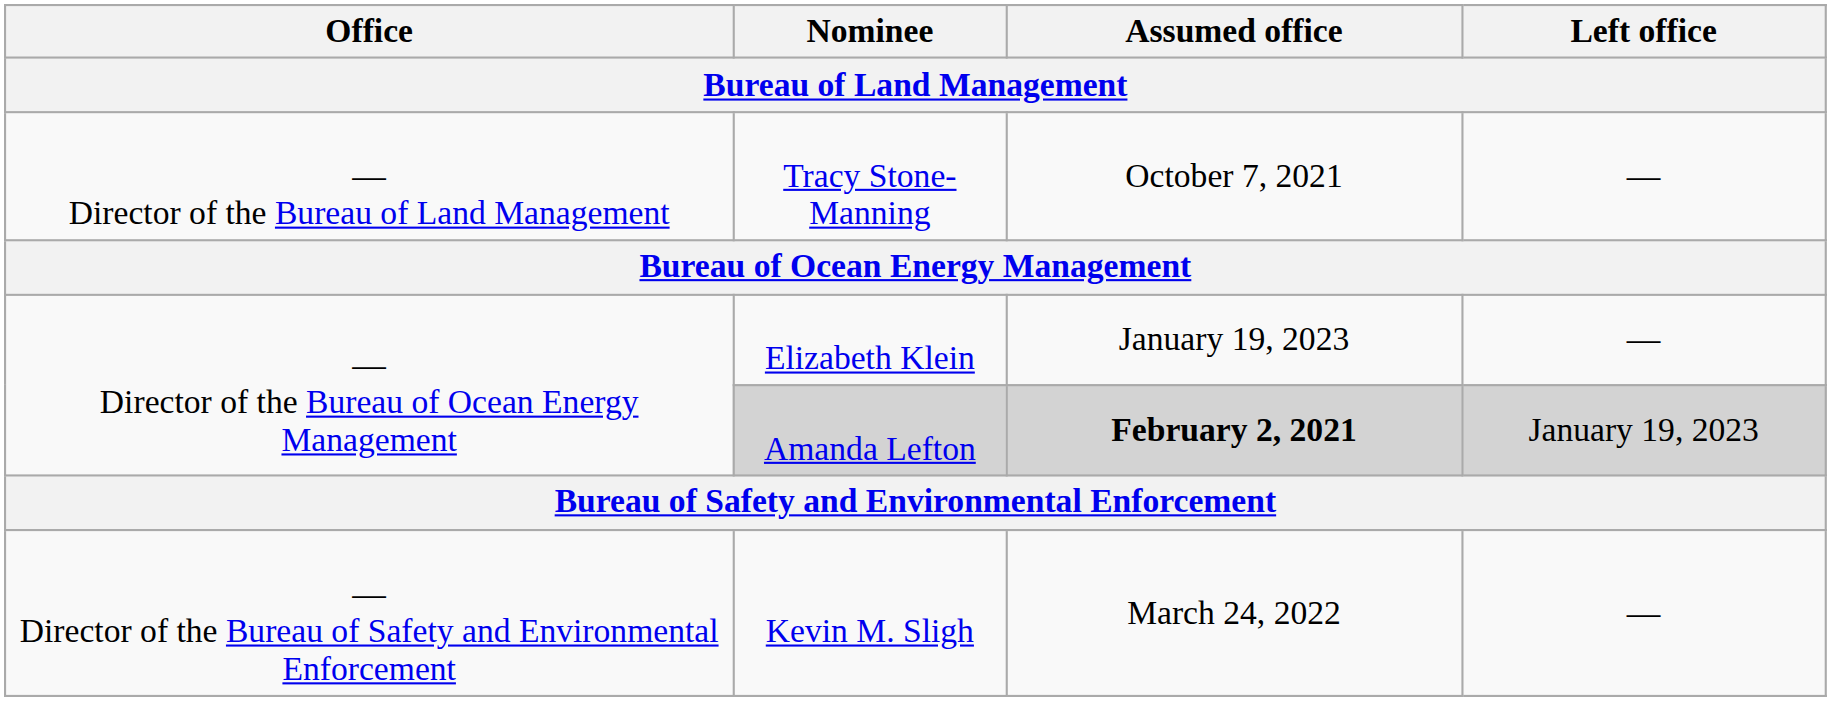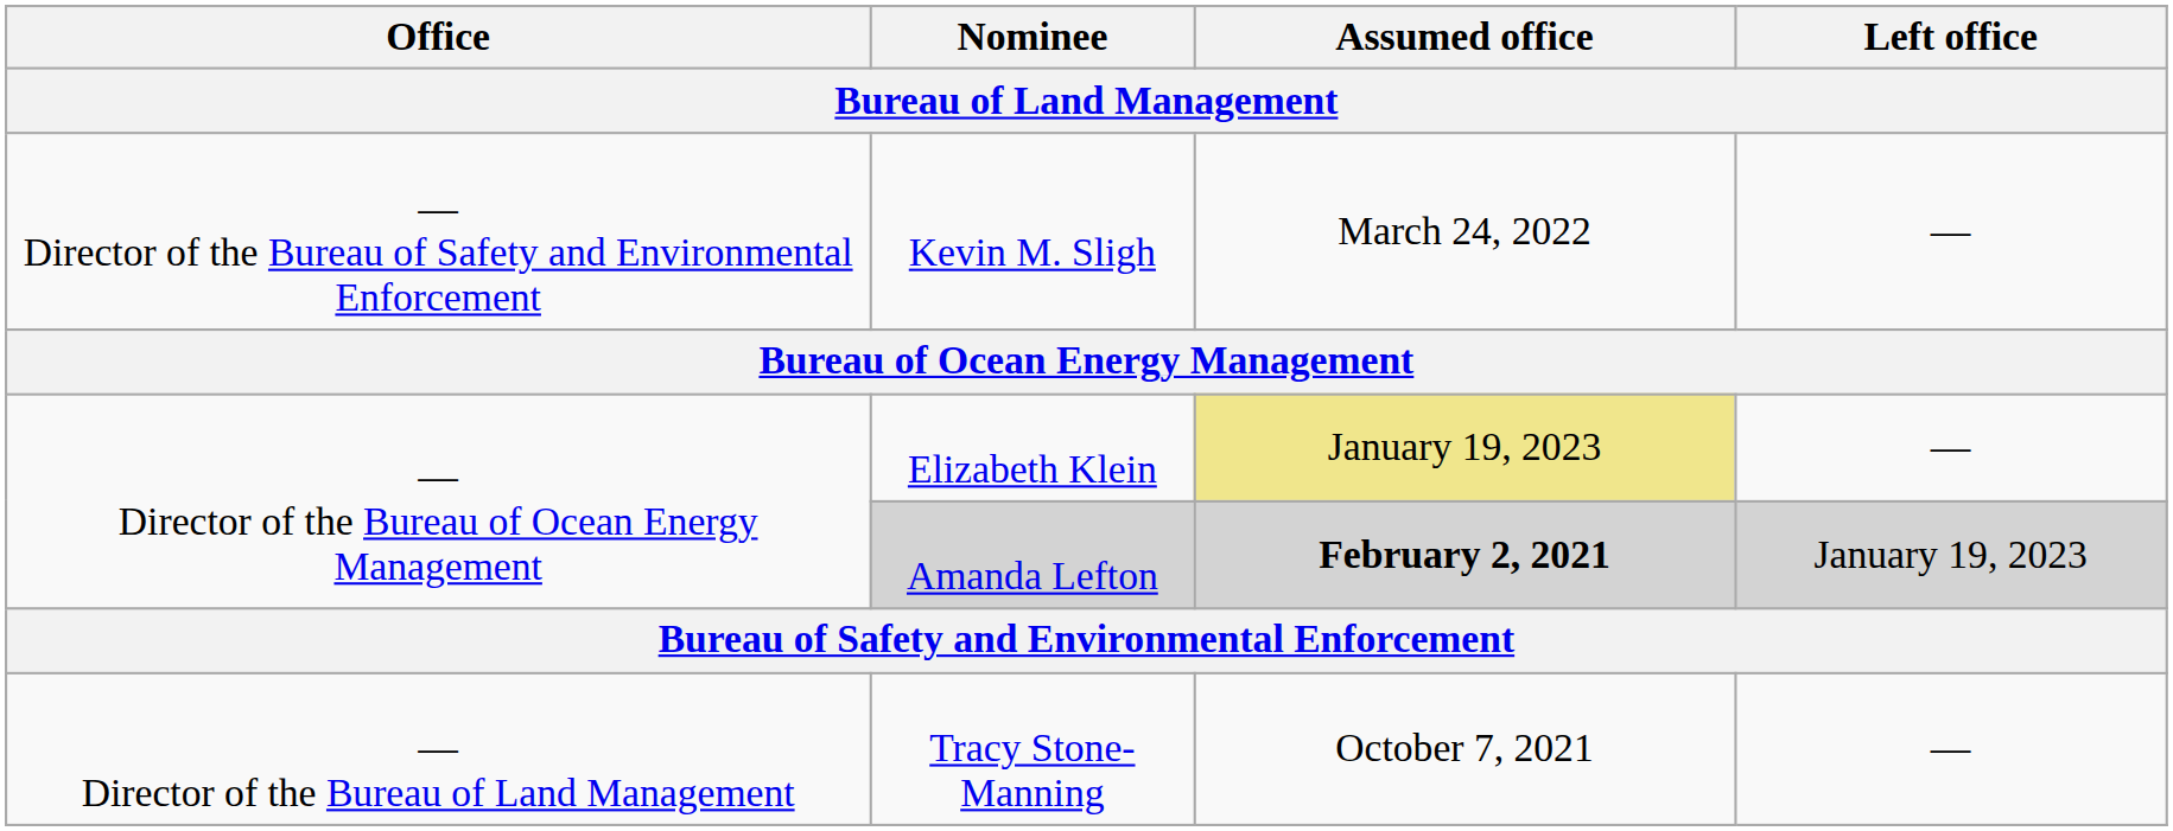 <table class="wikitable sortable" style="text-align:center">
 <tr>
 <th style="width:40%;">Office</th>
 <th style="width:15%;">Nominee</th>
 <th style="width:25%;" data-sort-type="date">Assumed office</th>
 <th style="width:20%;" data-sort-type="date">Left office</th>
 </tr>
 <tr>
 <th colspan=4><a href='#'>Bureau of Land Management</a></th>
 </tr>
 <tr>
-<td><br>—<br>Director of the <a href='#'>Bureau of Land Management</a></td>
-<td><br><a href='#'>Tracy Stone-Manning</a></td>
-<td>October 7, 2021<br></td>
+<td><br>—<br>Director of the <a href='#'>Bureau of Safety and Environmental Enforcement</a></td>
+<td><br><a href='#'>Kevin M. Sligh</a></td>
+<td>March 24, 2022</td>
 <td>—</td>
 </tr>
 <tr>
 <th colspan=4><a href='#'>Bureau of Ocean Energy Management</a></th>
 </tr>
 <tr>
 <td rowspan=2><br>—<br>Director of the <a href='#'>Bureau of Ocean Energy Management</a></td>
 <td><br><a href='#'>Elizabeth Klein</a></td>
-<td>January 19, 2023</td>
+<td style="background: khaki;">January 19, 2023</td>
 <td>—</td>
 </tr>
 <tr style="background:lightgray;">
 <td><br><a href='#'>Amanda Lefton</a></td>
 <td><strong>February 2, 2021</strong></td>
 <td>January 19, 2023</td>
 </tr>
 <tr>
 <th colspan=4><a href='#'>Bureau of Safety and Environmental Enforcement</a></th>
 </tr>
 <tr>
-<td><br>—<br>Director of the <a href='#'>Bureau of Safety and Environmental Enforcement</a></td>
-<td><br><a href='#'>Kevin M. Sligh</a></td>
-<td>March 24, 2022</td>
+<td><br>—<br>Director of the <a href='#'>Bureau of Land Management</a></td>
+<td><br><a href='#'>Tracy Stone-Manning</a></td>
+<td>October 7, 2021<br></td>
 <td>—</td>
 </tr>
 </table>
